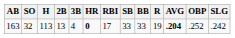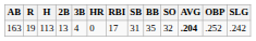 <table class=wikitable style="font-size:90%;">
 <tr>
 <th><strong>AB</strong></th>
-<th><strong>SO</strong></th>
+<th><strong>R</strong></th>
 <th><strong>H</strong></th>
 <th><strong>2B</strong></th>
 <th><strong>3B</strong></th>
 <th><strong>HR</strong></th>
 <th><strong>RBI</strong></th>
 <th><strong>SB</strong></th>
 <th><strong>BB</strong></th>
-<th><strong>R</strong></th>
+<th><strong>SO</strong></th>
 <th><strong>AVG</strong></th>
 <th>OBP</th>
 <th>SLG</th>
 </tr>
 <tr>
 <td>163</td>
-<td>32</td>
+<td>19</td>
 <td>113</td>
 <td>13</td>
 <td>4</td>
-<td><strong>0</strong></td>
+<td>0</td>
 <td>17</td>
-<td>33</td>
-<td>33</td>
-<td>19</td>
+<td>31</td>
+<td>35</td>
+<td>32</td>
 <td><strong>.204</strong></td>
 <td>.252</td>
 <td>.242</td>
 </tr>
 </table>
